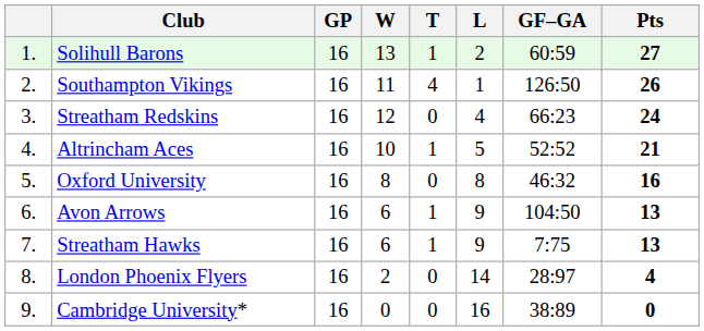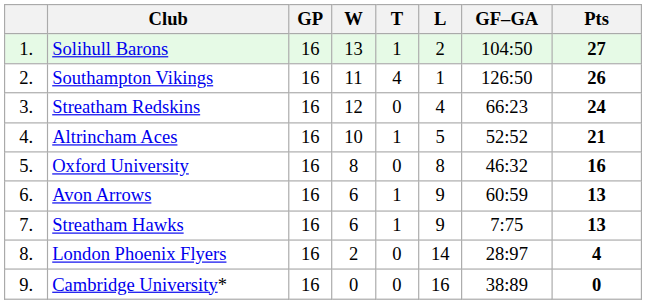 <table class="wikitable">
 <tr>
 <th width="30"></th>
 <th width="200">Club</th>
 <th width="30">GP</th>
 <th width="30">W</th>
 <th width="30">T</th>
 <th width="30">L</th>
 <th width="70">GF–GA</th>
 <th width="70">Pts</th>
 </tr>
 <tr bgcolor="#e6fae6" align="center">
 <td>1.</td>
 <td align="left"><a href='#'>Solihull Barons</a></td>
 <td>16</td>
 <td>13</td>
 <td>1</td>
 <td>2</td>
-<td>60:59</td>
+<td>104:50</td>
 <td><strong>27</strong></td>
 </tr>
 <tr bgcolor="#FFFFFF" align="center">
 <td>2.</td>
 <td align="left"><a href='#'>Southampton Vikings</a></td>
 <td>16</td>
 <td>11</td>
 <td>4</td>
 <td>1</td>
 <td>126:50</td>
 <td><strong>26</strong></td>
 </tr>
 <tr bgcolor="#FFFFFF" align="center">
 <td>3.</td>
 <td align="left"><a href='#'>Streatham Redskins</a></td>
 <td>16</td>
 <td>12</td>
 <td>0</td>
 <td>4</td>
 <td>66:23</td>
 <td><strong>24</strong></td>
 </tr>
 <tr bgcolor="#FFFFFF" align="center">
 <td>4.</td>
 <td align="left"><a href='#'>Altrincham Aces</a></td>
 <td>16</td>
 <td>10</td>
 <td>1</td>
 <td>5</td>
 <td>52:52</td>
 <td><strong>21</strong></td>
 </tr>
 <tr bgcolor="#FFFFFF" align="center">
 <td>5.</td>
 <td align="left"><a href='#'>Oxford University</a></td>
 <td>16</td>
 <td>8</td>
 <td>0</td>
 <td>8</td>
 <td>46:32</td>
 <td><strong>16</strong></td>
 </tr>
 <tr bgcolor="#FFFFFF" align="center">
 <td>6.</td>
 <td align="left"><a href='#'>Avon Arrows</a></td>
 <td>16</td>
 <td>6</td>
 <td>1</td>
 <td>9</td>
-<td>104:50</td>
+<td>60:59</td>
 <td><strong>13</strong></td>
 </tr>
 <tr bgcolor="#FFFFFF" align="center">
 <td>7.</td>
 <td align="left"><a href='#'>Streatham Hawks</a></td>
 <td>16</td>
 <td>6</td>
 <td>1</td>
 <td>9</td>
 <td>7:75</td>
 <td><strong>13</strong></td>
 </tr>
 <tr bgcolor="#FFFFFF" align="center">
 <td>8.</td>
 <td align="left"><a href='#'>London Phoenix Flyers</a></td>
 <td>16</td>
 <td>2</td>
 <td>0</td>
 <td>14</td>
 <td>28:97</td>
 <td><strong>4</strong></td>
 </tr>
 <tr bgcolor="#FFFFFF" align="center">
 <td>9.</td>
 <td align="left"><a href='#'>Cambridge University</a>*</td>
 <td>16</td>
 <td>0</td>
 <td>0</td>
 <td>16</td>
 <td>38:89</td>
 <td><strong>0</strong></td>
 </tr>
 </table>
